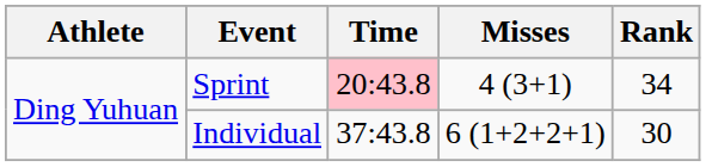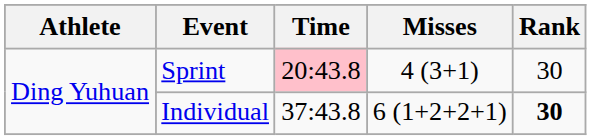 <table class="wikitable" style="font-size:90%">
 <tr>
 <th>Athlete</th>
 <th>Event</th>
 <th>Time</th>
 <th>Misses</th>
 <th>Rank</th>
 </tr>
 <tr align=center>
 <td align=left rowspan=2><a href='#'>Ding Yuhuan</a><br></td>
 <td align=left><a href='#'>Sprint</a></td>
 <td style="background: pink;">20:43.8</td>
 <td>4 (3+1)</td>
-<td>34</td>
+<td>30</td>
 </tr>
 <tr align=center>
 <td align=left><a href='#'>Individual</a></td>
 <td>37:43.8</td>
 <td>6 (1+2+2+1)</td>
-<td>30</td>
+<td><strong>30</strong></td>
 </tr>
 </table>
